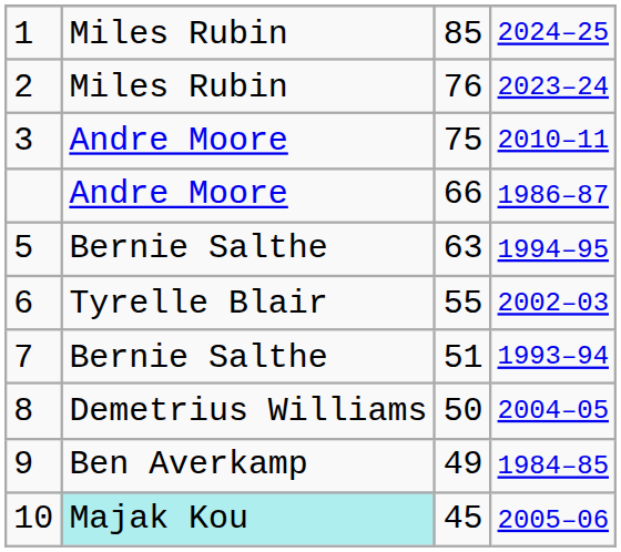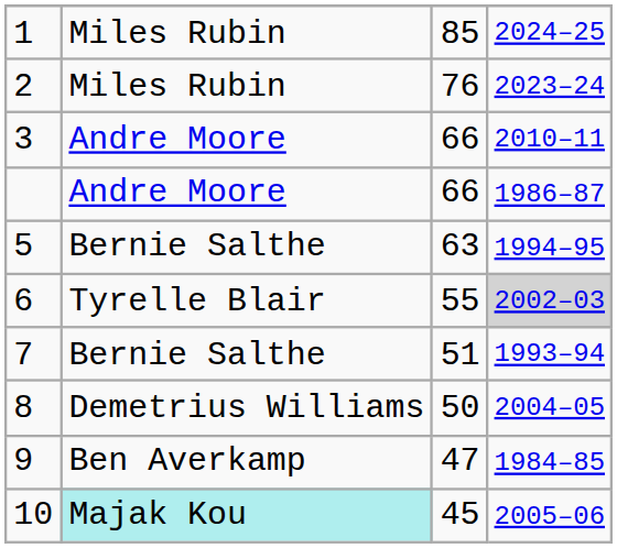 <table class="wikitable">
 <tr>
 </tr>
 <tr>
 <td>1</td>
 <td>Miles Rubin</td>
 <td>85</td>
 <td style="font-size:80%;"><a href='#'>2024–25</a></td>
 </tr>
 <tr>
 <td>2</td>
 <td>Miles Rubin</td>
 <td>76</td>
 <td style="font-size:80%;"><a href='#'>2023–24</a></td>
 </tr>
 <tr>
 <td>3</td>
 <td><a href='#'>Andre Moore</a></td>
-<td>75</td>
+<td>66</td>
 <td style="font-size:80%;"><a href='#'>2010–11</a></td>
 </tr>
 <tr>
 <td></td>
 <td><a href='#'>Andre Moore</a></td>
 <td>66</td>
 <td style="font-size:80%;"><a href='#'>1986–87</a></td>
 </tr>
 <tr>
 <td>5</td>
 <td>Bernie Salthe</td>
 <td>63</td>
 <td style="font-size:80%;"><a href='#'>1994–95</a></td>
 </tr>
 <tr>
 <td>6</td>
 <td>Tyrelle Blair</td>
 <td>55</td>
-<td style="font-size:80%;"><a href='#'>2002–03</a></td>
+<td style="background: lightgrey; font-size:80%;"><a href='#'>2002–03</a></td>
 </tr>
 <tr>
 <td>7</td>
 <td>Bernie Salthe</td>
 <td>51</td>
 <td style="font-size:80%;"><a href='#'>1993–94</a></td>
 </tr>
 <tr>
 <td>8</td>
 <td>Demetrius Williams</td>
 <td>50</td>
 <td style="font-size:80%;"><a href='#'>2004–05</a></td>
 </tr>
 <tr>
 <td>9</td>
 <td>Ben Averkamp</td>
-<td>49</td>
+<td>47</td>
 <td style="font-size:80%;"><a href='#'>1984–85</a></td>
 </tr>
 <tr>
 <td>10</td>
 <td style="background: paleturquoise;">Majak Kou</td>
 <td>45</td>
 <td style="font-size:80%;"><a href='#'>2005–06</a></td>
 </tr>
 </table>
